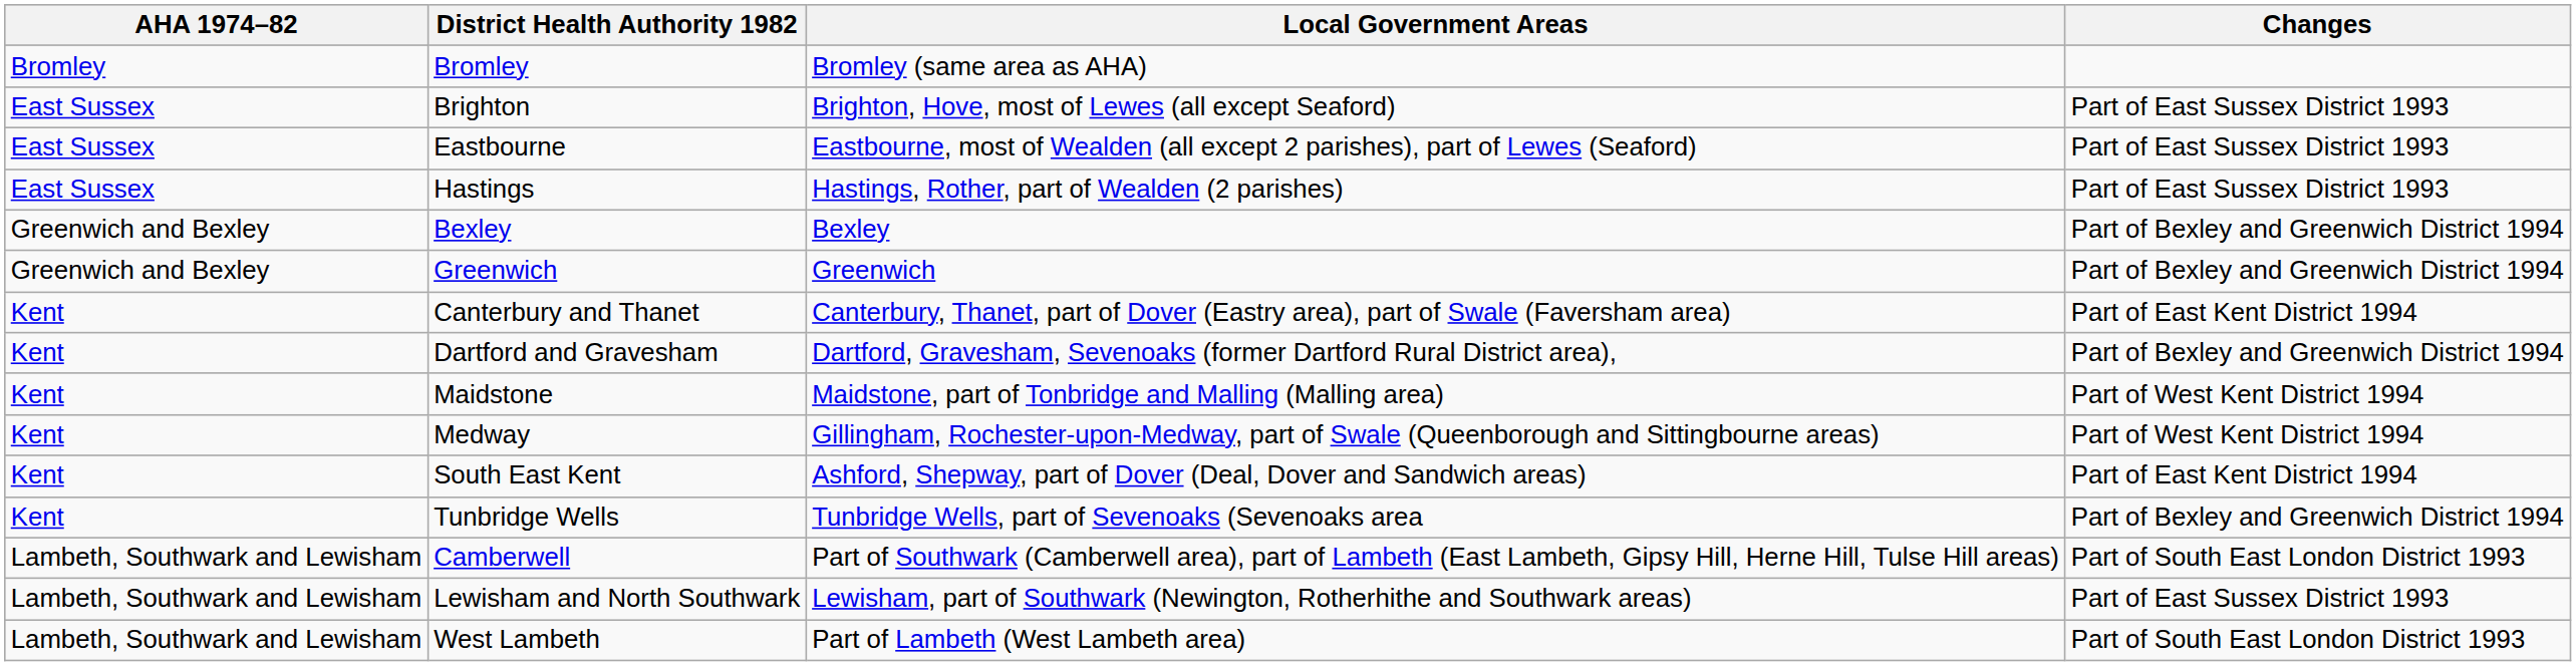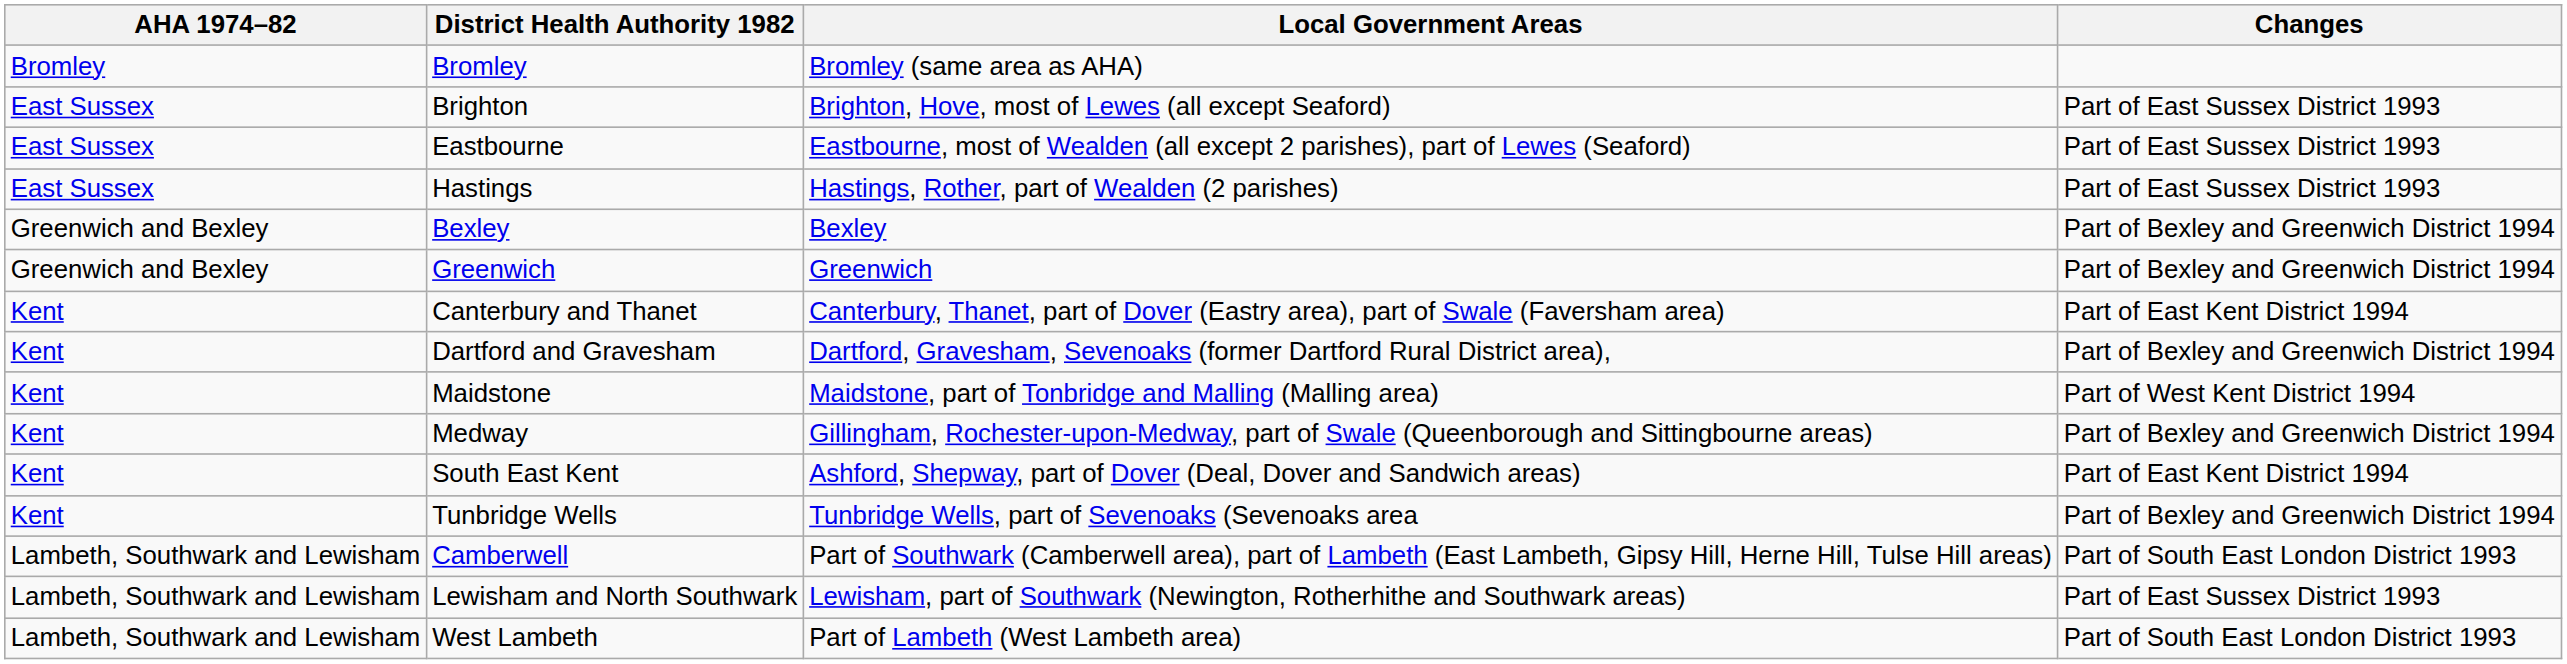 <table class="wikitable">
 <tr>
 <th>AHA 1974–82</th>
 <th>District Health Authority 1982</th>
 <th>Local Government Areas</th>
 <th>Changes</th>
 </tr>
 <tr>
 <td><a href='#'>Bromley</a></td>
 <td><a href='#'>Bromley</a></td>
 <td><a href='#'>Bromley</a> (same area as AHA)</td>
 <td></td>
 </tr>
 <tr>
 <td><a href='#'>East Sussex</a></td>
 <td>Brighton</td>
 <td><a href='#'>Brighton</a>, <a href='#'>Hove</a>, most of <a href='#'>Lewes</a> (all except Seaford)</td>
 <td>Part of East Sussex District 1993</td>
 </tr>
 <tr>
 <td><a href='#'>East Sussex</a></td>
 <td>Eastbourne</td>
 <td><a href='#'>Eastbourne</a>, most of <a href='#'>Wealden</a> (all except 2 parishes), part of <a href='#'>Lewes</a> (Seaford)</td>
 <td>Part of East Sussex District 1993</td>
 </tr>
 <tr>
 <td><a href='#'>East Sussex</a></td>
 <td>Hastings</td>
 <td><a href='#'>Hastings</a>, <a href='#'>Rother</a>, part of <a href='#'>Wealden</a> (2 parishes)</td>
 <td>Part of East Sussex District 1993</td>
 </tr>
 <tr>
 <td>Greenwich and Bexley</td>
 <td><a href='#'>Bexley</a></td>
 <td><a href='#'>Bexley</a></td>
 <td>Part of Bexley and Greenwich District 1994</td>
 </tr>
 <tr>
 <td>Greenwich and Bexley</td>
 <td><a href='#'>Greenwich</a></td>
 <td><a href='#'>Greenwich</a></td>
 <td>Part of Bexley and Greenwich District 1994</td>
 </tr>
 <tr>
 <td><a href='#'>Kent</a></td>
 <td>Canterbury and Thanet</td>
 <td><a href='#'>Canterbury</a>, <a href='#'>Thanet</a>, part of <a href='#'>Dover</a> (Eastry area), part of <a href='#'>Swale</a> (Faversham area)</td>
 <td>Part of East Kent District 1994</td>
 </tr>
 <tr>
 <td><a href='#'>Kent</a></td>
 <td>Dartford and Gravesham</td>
 <td><a href='#'>Dartford</a>, <a href='#'>Gravesham</a>, <a href='#'>Sevenoaks</a> (former Dartford Rural District area),</td>
 <td>Part of Bexley and Greenwich District 1994</td>
 </tr>
 <tr>
 <td><a href='#'>Kent</a></td>
 <td>Maidstone</td>
 <td><a href='#'>Maidstone</a>, part of <a href='#'>Tonbridge and Malling</a> (Malling area)</td>
 <td>Part of West Kent District 1994</td>
 </tr>
 <tr>
 <td><a href='#'>Kent</a></td>
 <td>Medway</td>
 <td><a href='#'>Gillingham</a>, <a href='#'>Rochester-upon-Medway</a>, part of <a href='#'>Swale</a> (Queenborough and Sittingbourne areas)</td>
-<td>Part of West Kent District 1994</td>
+<td>Part of Bexley and Greenwich District 1994</td>
 </tr>
 <tr>
 <td><a href='#'>Kent</a></td>
 <td>South East Kent</td>
 <td><a href='#'>Ashford</a>, <a href='#'>Shepway</a>, part of <a href='#'>Dover</a> (Deal, Dover and Sandwich areas)</td>
 <td>Part of East Kent District 1994</td>
 </tr>
 <tr>
 <td><a href='#'>Kent</a></td>
 <td>Tunbridge Wells</td>
 <td><a href='#'>Tunbridge Wells</a>, part of <a href='#'>Sevenoaks</a> (Sevenoaks area</td>
 <td>Part of Bexley and Greenwich District 1994</td>
 </tr>
 <tr>
 <td>Lambeth, Southwark and Lewisham</td>
 <td><a href='#'>Camberwell</a></td>
 <td>Part of <a href='#'>Southwark</a> (Camberwell area), part of <a href='#'>Lambeth</a> (East Lambeth, Gipsy Hill, Herne Hill, Tulse Hill areas)</td>
 <td>Part of South East London District 1993</td>
 </tr>
 <tr>
 <td>Lambeth, Southwark and Lewisham</td>
 <td>Lewisham and North Southwark</td>
 <td><a href='#'>Lewisham</a>, part of <a href='#'>Southwark</a> (Newington, Rotherhithe and Southwark areas)</td>
 <td>Part of East Sussex District 1993</td>
 </tr>
 <tr>
 <td>Lambeth, Southwark and Lewisham</td>
 <td>West Lambeth</td>
 <td>Part of <a href='#'>Lambeth</a> (West Lambeth area)</td>
 <td>Part of South East London District 1993</td>
 </tr>
 </table>
